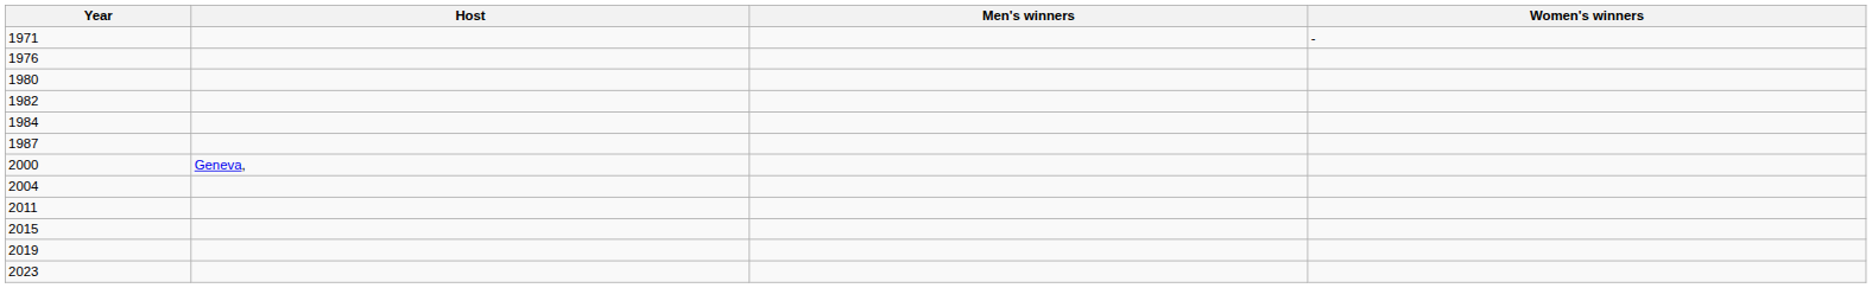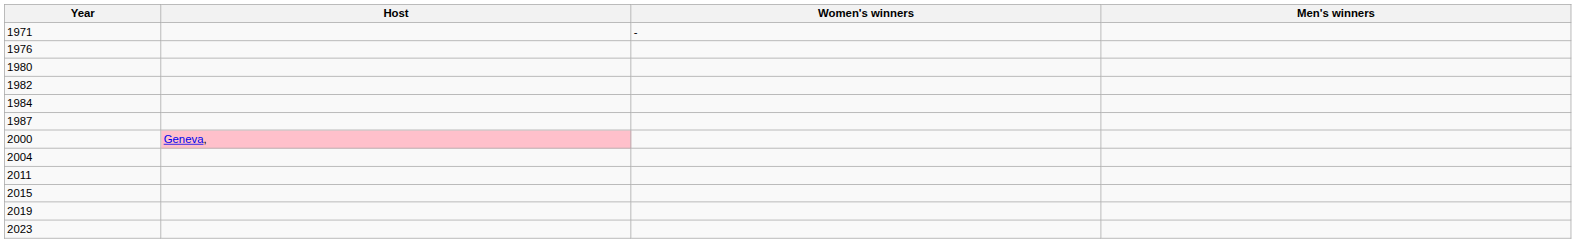 <table class="wikitable sortable" style="font-size:90%; width: 100%; text-align: left;">
 <tr>
 <th width=5%>Year</th>
 <th width=15%>Host</th>
+<th width=15%>Women's winners</th>
 <th width=15%>Men's winners</th>
-<th width=15%>Women's winners</th>
 </tr>
 <tr>
 <td>1971</td>
 <td></td>
+<td>-</td>
 <td></td>
-<td>-</td>
 </tr>
 <tr>
 <td>1976</td>
 <td></td>
 <td></td>
 <td></td>
 </tr>
 <tr>
 <td>1980</td>
 <td></td>
 <td></td>
 <td></td>
 </tr>
 <tr>
 <td>1982</td>
 <td></td>
 <td></td>
 <td></td>
 </tr>
 <tr>
 <td>1984</td>
 <td></td>
 <td></td>
 <td></td>
 </tr>
 <tr>
 <td>1987</td>
 <td></td>
 <td></td>
 <td></td>
 </tr>
 <tr>
 <td>2000</td>
-<td><a href='#'>Geneva</a>, </td>
+<td style="background: pink;"><a href='#'>Geneva</a>, </td>
 <td></td>
 <td></td>
 </tr>
 <tr>
 <td>2004</td>
 <td></td>
 <td></td>
 <td></td>
 </tr>
 <tr>
 <td>2011</td>
 <td></td>
 <td></td>
 <td></td>
 </tr>
 <tr>
 <td>2015</td>
 <td></td>
 <td></td>
 <td></td>
 </tr>
 <tr>
 <td>2019</td>
 <td></td>
 <td></td>
 <td></td>
 </tr>
 <tr>
 <td>2023</td>
 <td></td>
 <td></td>
 <td></td>
 </tr>
 </table>
